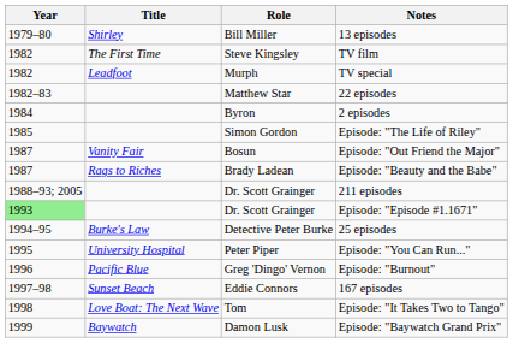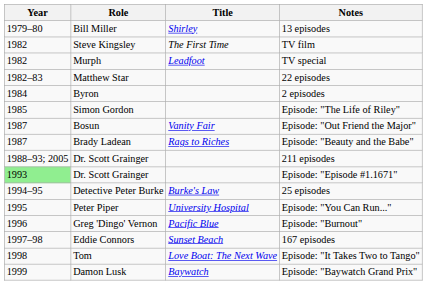 <table class = "wikitable sortable">
 <tr>
 <th>Year</th>
+<th>Role</th>
 <th>Title</th>
-<th>Role</th>
 <th class = "unsortable">Notes</th>
 </tr>
 <tr>
 <td>1979–80</td>
+<td>Bill Miller</td>
 <td><em><a href='#'>Shirley</a></em></td>
-<td>Bill Miller</td>
 <td>13 episodes</td>
 </tr>
 <tr>
 <td>1982</td>
+<td>Steve Kingsley</td>
 <td><em>The First Time</em></td>
-<td>Steve Kingsley</td>
 <td>TV film</td>
 </tr>
 <tr>
 <td>1982</td>
+<td>Murph</td>
 <td><em><a href='#'>Leadfoot</a></em></td>
-<td>Murph</td>
 <td>TV special</td>
 </tr>
 <tr>
 <td>1982–83</td>
+<td>Matthew Star</td>
 <td><em></em></td>
-<td>Matthew Star</td>
 <td>22 episodes</td>
 </tr>
 <tr>
 <td>1984</td>
+<td>Byron</td>
 <td><em></em></td>
-<td>Byron</td>
 <td>2 episodes</td>
 </tr>
 <tr>
 <td>1985</td>
+<td>Simon Gordon</td>
 <td><em></em></td>
-<td>Simon Gordon</td>
 <td>Episode: "The Life of Riley"</td>
 </tr>
 <tr>
 <td>1987</td>
+<td>Bosun</td>
 <td><em><a href='#'>Vanity Fair</a></em></td>
-<td>Bosun</td>
 <td>Episode: "Out Friend the Major"</td>
 </tr>
 <tr>
 <td>1987</td>
+<td>Brady Ladean</td>
 <td><em><a href='#'>Rags to Riches</a></em></td>
-<td>Brady Ladean</td>
 <td>Episode: "Beauty and the Babe"</td>
 </tr>
 <tr>
 <td>1988–93; 2005</td>
+<td>Dr. Scott Grainger</td>
 <td><em></em></td>
-<td>Dr. Scott Grainger</td>
 <td>211 episodes</td>
 </tr>
 <tr>
 <td style="background: lightgreen;">1993</td>
+<td>Dr. Scott Grainger</td>
 <td><em></em></td>
-<td>Dr. Scott Grainger</td>
 <td>Episode: "Episode #1.1671"</td>
 </tr>
 <tr>
 <td>1994–95</td>
+<td>Detective Peter Burke</td>
 <td><em><a href='#'>Burke's Law</a></em></td>
-<td>Detective Peter Burke</td>
 <td>25 episodes</td>
 </tr>
 <tr>
 <td>1995</td>
+<td>Peter Piper</td>
 <td><em><a href='#'>University Hospital</a></em></td>
-<td>Peter Piper</td>
 <td>Episode: "You Can Run..."</td>
 </tr>
 <tr>
 <td>1996</td>
+<td>Greg 'Dingo' Vernon</td>
 <td><em><a href='#'>Pacific Blue</a></em></td>
-<td>Greg 'Dingo' Vernon</td>
 <td>Episode: "Burnout"</td>
 </tr>
 <tr>
 <td>1997–98</td>
+<td>Eddie Connors</td>
 <td><em><a href='#'>Sunset Beach</a></em></td>
-<td>Eddie Connors</td>
 <td>167 episodes</td>
 </tr>
 <tr>
 <td>1998</td>
+<td>Tom</td>
 <td><em><a href='#'>Love Boat: The Next Wave</a></em></td>
-<td>Tom</td>
 <td>Episode: "It Takes Two to Tango"</td>
 </tr>
 <tr>
 <td>1999</td>
+<td>Damon Lusk</td>
 <td><em><a href='#'>Baywatch</a></em></td>
-<td>Damon Lusk</td>
 <td>Episode: "Baywatch Grand Prix"</td>
 </tr>
 </table>
